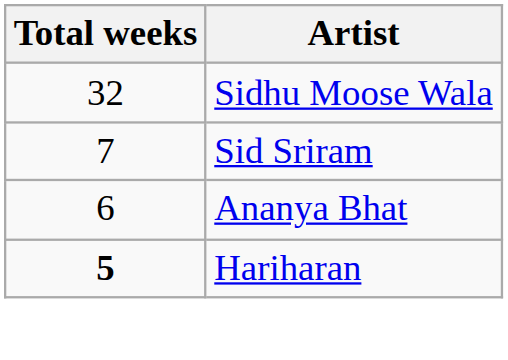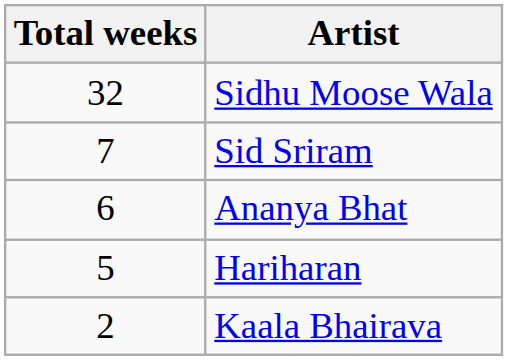 <table class="wikitable sortable" >
 <tr>
 <th>Total weeks</th>
 <th>Artist</th>
 </tr>
 <tr>
 <td align="center">32</td>
 <td><a href='#'>Sidhu Moose Wala</a></td>
 </tr>
 <tr>
 <td align="center">7</td>
 <td><a href='#'>Sid Sriram</a></td>
 </tr>
 <tr>
 <td align="center">6</td>
 <td><a href='#'>Ananya Bhat</a></td>
 </tr>
 <tr>
-<td align="center"><strong>5</strong></td>
+<td align="center">5</td>
 <td><a href='#'>Hariharan</a></td>
 </tr>
+<tr>
+<td align="center">2</td>
+<td><a href='#'>Kaala Bhairava</a></td>
+</tr>
 </table>
